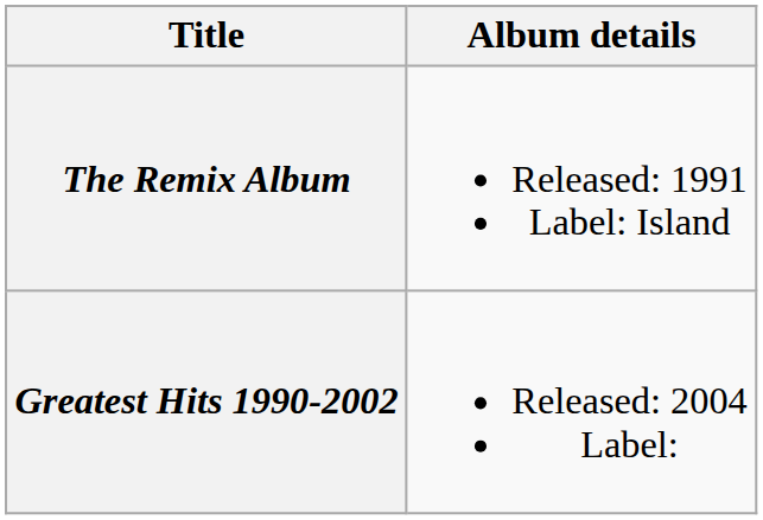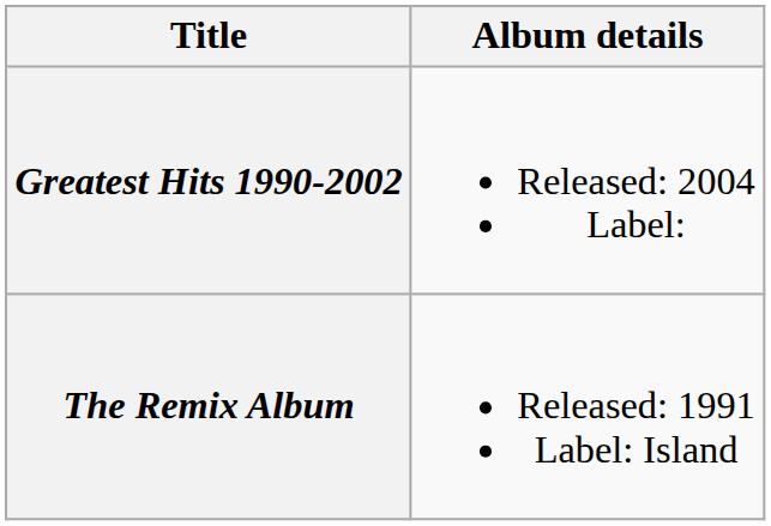 <table class="wikitable plainrowheaders" style="text-align:center;">
 <tr>
 <th>Title</th>
 <th>Album details</th>
 </tr>
 <tr>
+<th scope="row"><em>Greatest Hits 1990-2002</em></th>
+<td><br><ul><li>Released: 2004</li><li>Label:</li></ul></td>
+</tr>
+<tr>
 <th scope="row"><em>The Remix Album</em></th>
 <td><br><ul><li>Released: 1991</li><li>Label: Island</li></ul></td>
 </tr>
-<tr>
-<th scope="row"><em>Greatest Hits 1990-2002</em></th>
-<td><br><ul><li>Released: 2004</li><li>Label:</li></ul></td>
-</tr>
 </table>
